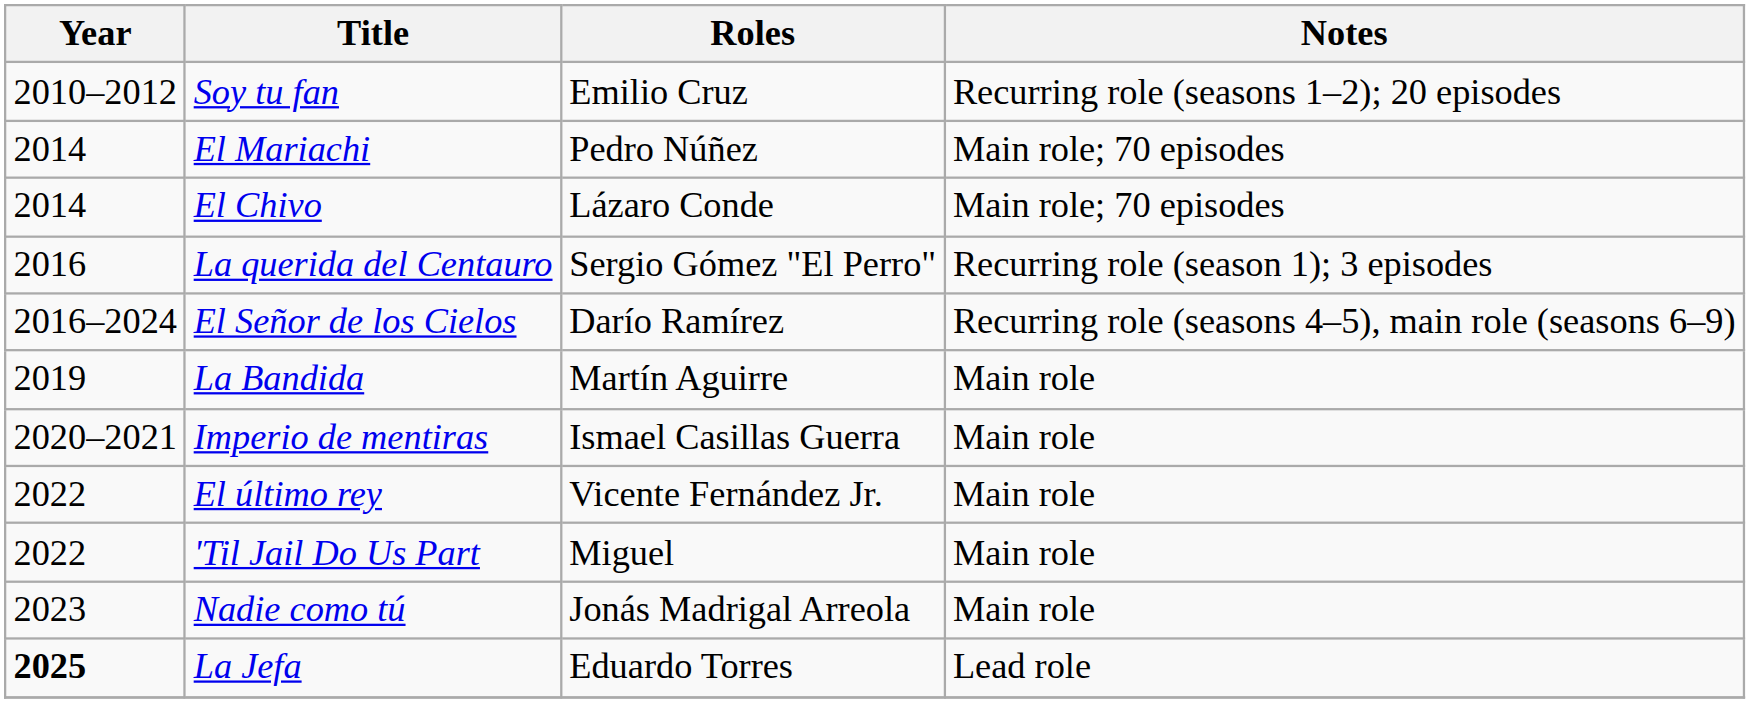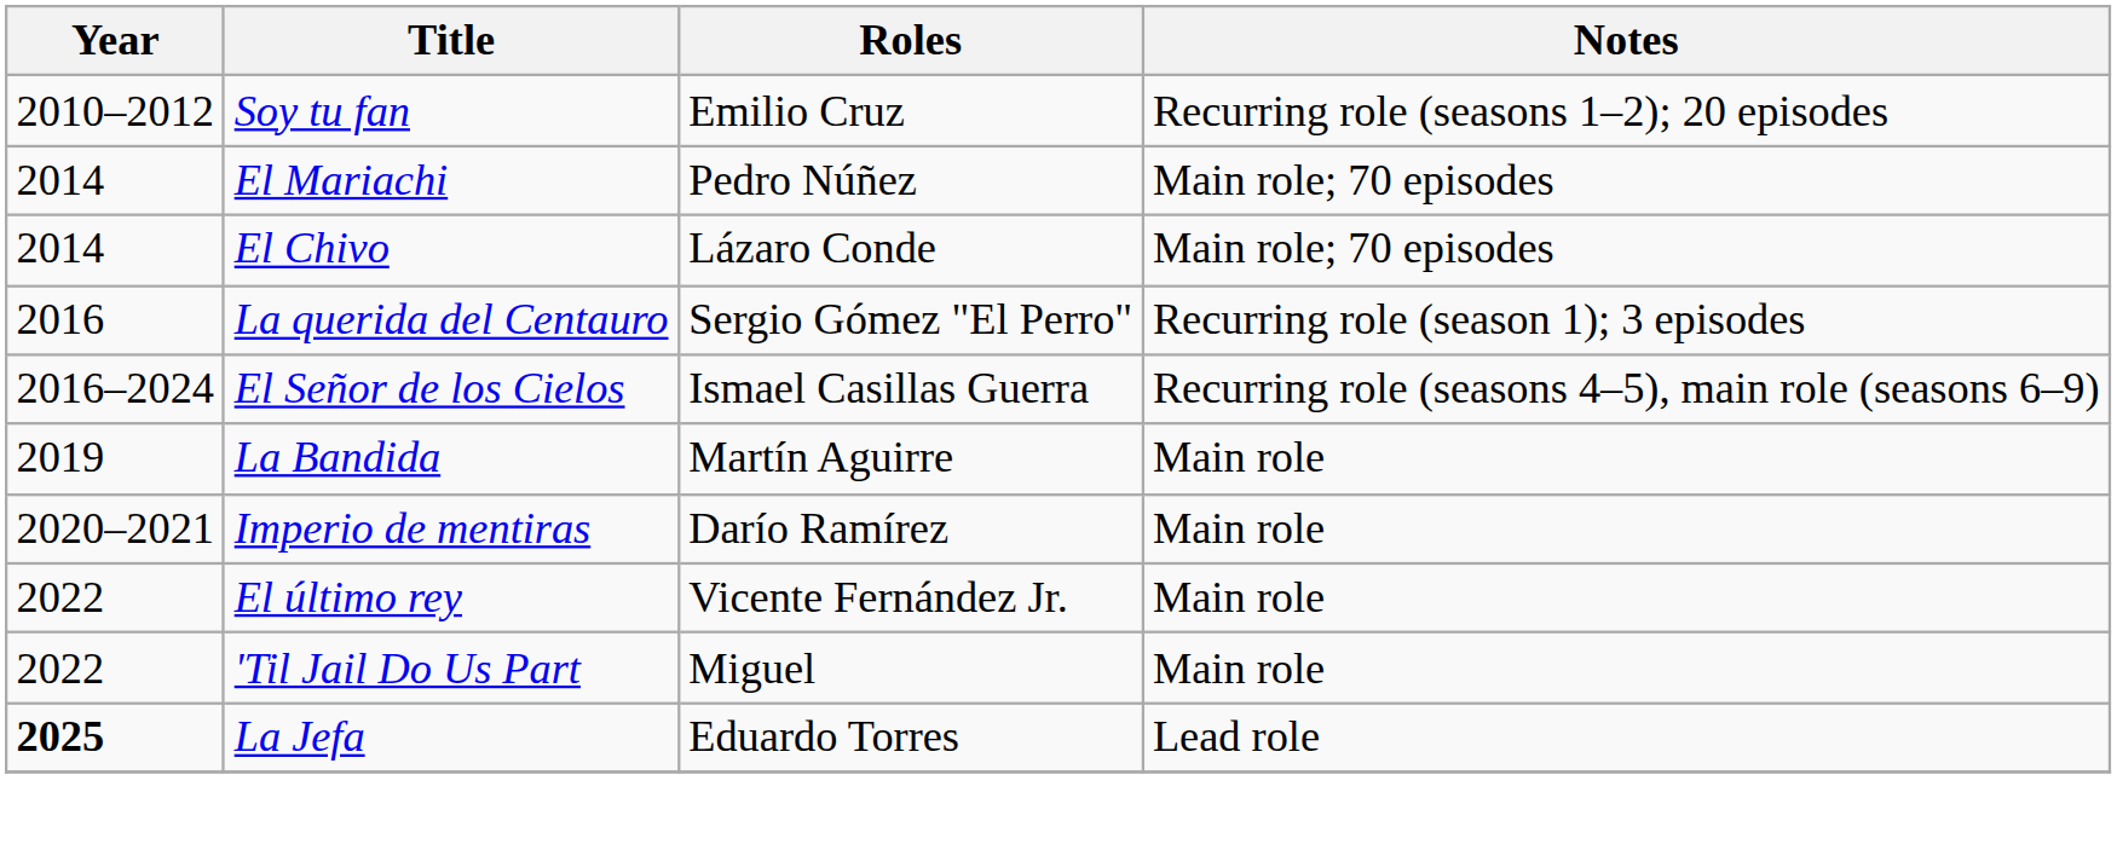 <table class="wikitable sortable">
 <tr>
 <th>Year</th>
 <th>Title</th>
 <th>Roles</th>
 <th>Notes</th>
 </tr>
 <tr>
 <td>2010–2012</td>
 <td><em><a href='#'>Soy tu fan</a></em></td>
 <td>Emilio Cruz</td>
 <td>Recurring role (seasons 1–2); 20 episodes</td>
 </tr>
 <tr>
 <td>2014</td>
 <td><em><a href='#'>El Mariachi</a></em></td>
 <td>Pedro Núñez</td>
 <td>Main role; 70 episodes</td>
 </tr>
 <tr>
 <td>2014</td>
 <td><em><a href='#'>El Chivo</a></em></td>
 <td>Lázaro Conde</td>
 <td>Main role; 70 episodes</td>
 </tr>
 <tr>
 <td>2016</td>
 <td><em><a href='#'>La querida del Centauro</a></em></td>
 <td>Sergio Gómez "El Perro"</td>
 <td>Recurring role (season 1); 3 episodes</td>
 </tr>
 <tr>
 <td>2016–2024</td>
 <td><em><a href='#'>El Señor de los Cielos</a></em></td>
-<td>Darío Ramírez</td>
+<td>Ismael Casillas Guerra</td>
 <td>Recurring role (seasons 4–5), main role (seasons 6–9)</td>
 </tr>
 <tr>
 <td>2019</td>
 <td><em><a href='#'>La Bandida</a></em></td>
 <td>Martín Aguirre</td>
 <td>Main role</td>
 </tr>
 <tr>
 <td>2020–2021</td>
 <td><em><a href='#'>Imperio de mentiras</a></em></td>
-<td>Ismael Casillas Guerra</td>
+<td>Darío Ramírez</td>
 <td>Main role</td>
 </tr>
 <tr>
 <td>2022</td>
 <td><em><a href='#'>El último rey</a></em></td>
 <td>Vicente Fernández Jr.</td>
 <td>Main role</td>
 </tr>
 <tr>
 <td>2022</td>
 <td><em><a href='#'>'Til Jail Do Us Part</a></em></td>
 <td>Miguel</td>
 <td>Main role</td>
 </tr>
 <tr>
-<td>2023</td>
-<td><em><a href='#'>Nadie como tú</a></em></td>
-<td>Jonás Madrigal Arreola</td>
-<td>Main role</td>
-</tr>
-<tr>
 <td><strong>2025</strong></td>
 <td><em><a href='#'>La Jefa</a></em></td>
 <td>Eduardo Torres</td>
 <td>Lead role</td>
 </tr>
 <tr>
 </tr>
 </table>
